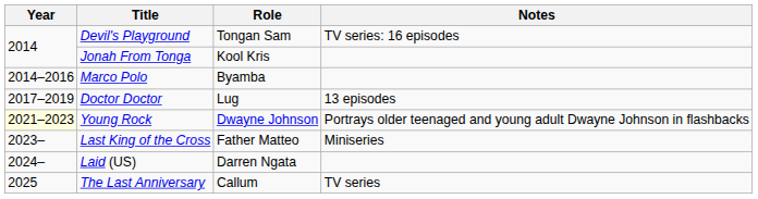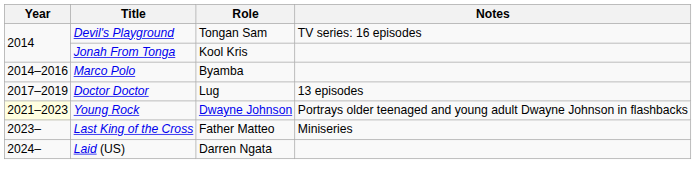 <table class="wikitable sortable">
 <tr>
 <th>Year</th>
 <th>Title</th>
 <th>Role</th>
 <th class="unsortable">Notes</th>
 </tr>
 <tr>
 <td rowspan="2">2014</td>
 <td><em><a href='#'>Devil's Playground</a></em></td>
 <td>Tongan Sam</td>
 <td>TV series: 16 episodes</td>
 </tr>
 <tr>
 <td><em><a href='#'>Jonah From Tonga</a></em></td>
 <td>Kool Kris</td>
 <td></td>
 </tr>
 <tr>
 <td>2014–2016</td>
 <td><em><a href='#'>Marco Polo</a></em></td>
 <td>Byamba</td>
 <td></td>
 </tr>
 <tr>
 <td>2017–2019</td>
 <td><em><a href='#'>Doctor Doctor</a></em></td>
 <td>Lug</td>
 <td>13 episodes</td>
 </tr>
 <tr>
 <td style="background: lightyellow;">2021–2023</td>
 <td><em><a href='#'>Young Rock</a></em></td>
 <td><a href='#'>Dwayne Johnson</a></td>
 <td>Portrays older teenaged and young adult Dwayne Johnson in flashbacks</td>
 </tr>
 <tr>
 <td>2023–</td>
 <td><em><a href='#'>Last King of the Cross</a></em></td>
 <td>Father Matteo</td>
 <td>Miniseries</td>
 </tr>
 <tr>
 <td>2024–</td>
 <td><em><a href='#'>Laid</a></em> (US)</td>
 <td>Darren Ngata</td>
 <td></td>
 </tr>
-<tr>
-<td>2025</td>
-<td><a href='#'><em>The Last Anniversary</em></a></td>
-<td>Callum</td>
-<td>TV series</td>
-</tr>
 </table>
